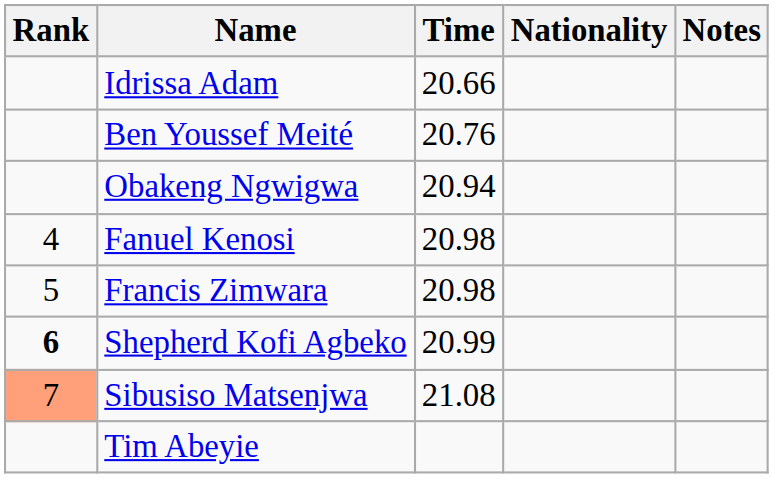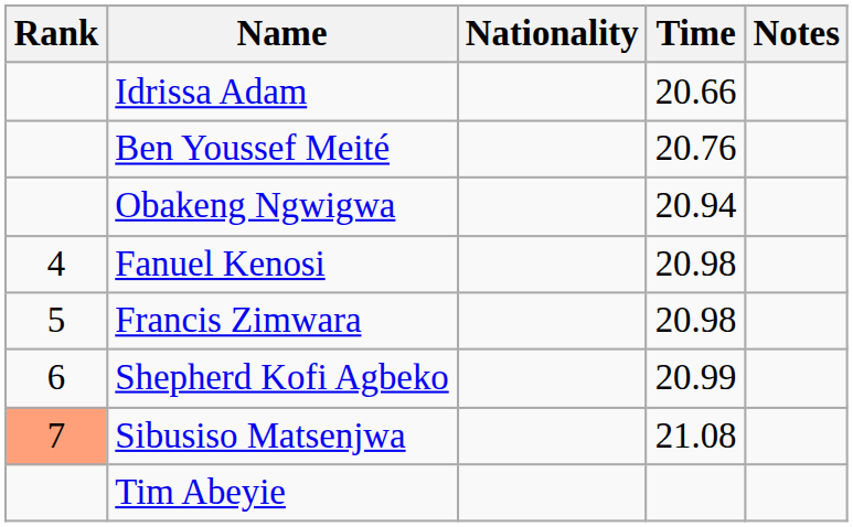 <table class="wikitable sortable" style="text-align:center">
 <tr>
 <th>Rank</th>
 <th>Name</th>
+<th>Nationality</th>
 <th>Time</th>
-<th>Nationality</th>
 <th>Notes</th>
 </tr>
 <tr>
 <td></td>
 <td align=left><a href='#'>Idrissa Adam</a></td>
+<td align=left></td>
 <td>20.66</td>
-<td align=left></td>
 <td></td>
 </tr>
 <tr>
 <td></td>
 <td align=left><a href='#'>Ben Youssef Meité</a></td>
+<td align=left></td>
 <td>20.76</td>
-<td align=left></td>
 <td></td>
 </tr>
 <tr>
 <td></td>
 <td align=left><a href='#'>Obakeng Ngwigwa</a></td>
+<td align=left></td>
 <td>20.94</td>
-<td align=left></td>
 <td></td>
 </tr>
 <tr>
 <td>4</td>
 <td align=left><a href='#'>Fanuel Kenosi</a></td>
+<td align=left></td>
 <td>20.98</td>
-<td align=left></td>
 <td></td>
 </tr>
 <tr>
 <td>5</td>
 <td align=left><a href='#'>Francis Zimwara</a></td>
+<td align=left></td>
 <td>20.98</td>
-<td align=left></td>
 <td></td>
 </tr>
 <tr>
-<td><strong>6</strong></td>
+<td>6</td>
 <td align=left><a href='#'>Shepherd Kofi Agbeko</a></td>
+<td align=left></td>
 <td>20.99</td>
-<td align=left></td>
 <td></td>
 </tr>
 <tr>
 <td style="background: lightsalmon;">7</td>
 <td align=left><a href='#'>Sibusiso Matsenjwa</a></td>
+<td align=left></td>
 <td>21.08</td>
-<td align=left></td>
 <td></td>
 </tr>
 <tr>
 <td></td>
 <td align=left><a href='#'>Tim Abeyie</a></td>
+<td align=left></td>
 <td></td>
-<td align=left></td>
 <td></td>
 </tr>
 </table>
